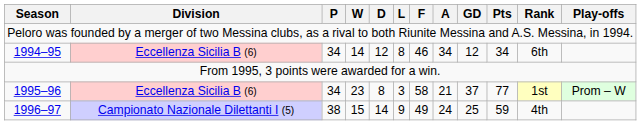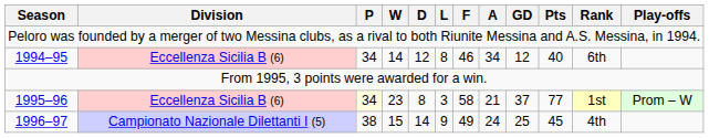 <table class="wikitable sortable" style="text-align:center;">
 <tr>
 <th>Season</th>
 <th class="unsortable">Division</th>
 <th>P</th>
 <th>W</th>
 <th>D</th>
 <th>L</th>
 <th>F</th>
 <th>A</th>
 <th>GD</th>
 <th>Pts</th>
 <th>Rank</th>
 <th>Play-offs</th>
 </tr>
 <tr>
 <td colspan="13">Peloro was founded by a merger of two Messina clubs, as a rival to both Riunite Messina and A.S. Messina, in 1994.</td>
 </tr>
 <tr>
 <td><a href='#'>1994–95</a></td>
 <td bgcolor="#FFCFCF"><a href='#'>Eccellenza Sicilia B</a> <small>(6)</small></td>
 <td>34</td>
 <td>14</td>
 <td>12</td>
 <td>8</td>
 <td>46</td>
 <td>34</td>
 <td>12</td>
-<td>34</td>
+<td>40</td>
 <td>6th</td>
 <td></td>
 </tr>
 <tr>
 <td colspan="13">From 1995, 3 points were awarded for a win.</td>
 </tr>
 <tr>
 <td><a href='#'>1995–96</a></td>
 <td bgcolor="#FFCFCF"><a href='#'>Eccellenza Sicilia B</a> <small>(6)</small></td>
-<td>34</td>
+<td style="background: lightyellow;">34</td>
 <td>23</td>
 <td>8</td>
 <td>3</td>
 <td>58</td>
 <td>21</td>
 <td>37</td>
 <td>77</td>
 <td bgcolor="#FFFFBF">1st</td>
 <td bgcolor="#DFFFDF">Prom – W</td>
 </tr>
 <tr>
 <td><a href='#'>1996–97</a></td>
 <td bgcolor="#CFCFFF"><a href='#'>Campionato Nazionale Dilettanti I</a> <small>(5)</small></td>
 <td>38</td>
 <td>15</td>
 <td>14</td>
 <td>9</td>
 <td>49</td>
 <td>24</td>
 <td>25</td>
-<td>59</td>
+<td>45</td>
 <td>4th</td>
 <td></td>
 </tr>
 </table>
